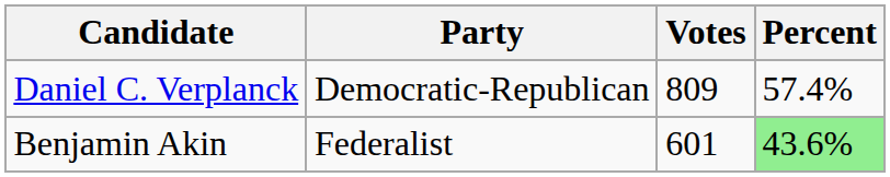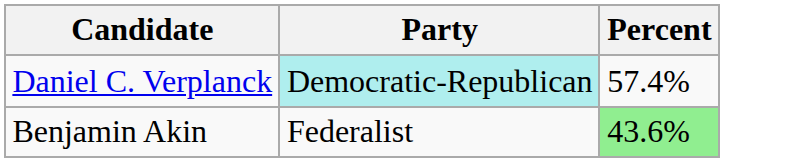 <table class=wikitable>
 <tr>
 <th>Candidate</th>
 <th>Party</th>
-<th>Votes</th>
 <th>Percent</th>
 </tr>
 <tr>
 <td><a href='#'>Daniel C. Verplanck</a></td>
-<td>Democratic-Republican</td>
-<td>809</td>
+<td style="background: paleturquoise;">Democratic-Republican</td>
 <td>57.4%</td>
 </tr>
 <tr>
 <td>Benjamin Akin</td>
 <td>Federalist</td>
-<td>601</td>
 <td style="background: lightgreen;">43.6%</td>
 </tr>
 </table>
